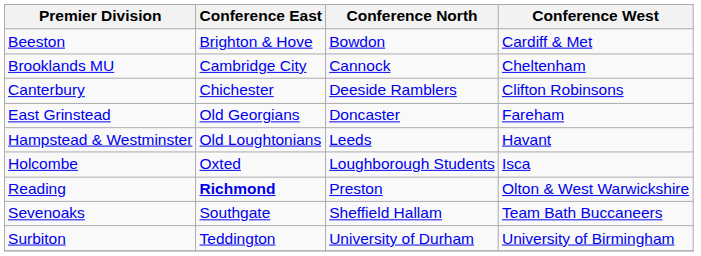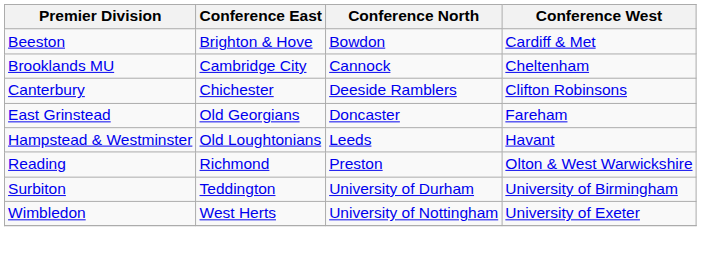 <table class="wikitable">
 <tr>
 <th>Premier Division</th>
 <th>Conference East</th>
 <th>Conference North</th>
 <th>Conference West</th>
 </tr>
 <tr>
 <td><a href='#'>Beeston</a></td>
 <td><a href='#'>Brighton & Hove</a></td>
 <td><a href='#'>Bowdon</a></td>
 <td><a href='#'>Cardiff & Met</a></td>
 </tr>
 <tr>
 <td><a href='#'>Brooklands MU</a></td>
 <td><a href='#'>Cambridge City</a></td>
 <td><a href='#'>Cannock</a></td>
 <td><a href='#'>Cheltenham</a></td>
 </tr>
 <tr>
 <td><a href='#'>Canterbury</a></td>
 <td><a href='#'>Chichester</a></td>
 <td><a href='#'>Deeside Ramblers</a></td>
 <td><a href='#'>Clifton Robinsons</a></td>
 </tr>
 <tr>
 <td><a href='#'>East Grinstead</a></td>
 <td><a href='#'>Old Georgians</a></td>
 <td><a href='#'>Doncaster</a></td>
 <td><a href='#'>Fareham</a></td>
 </tr>
 <tr>
 <td><a href='#'>Hampstead & Westminster</a></td>
 <td><a href='#'>Old Loughtonians</a></td>
 <td><a href='#'>Leeds</a></td>
 <td><a href='#'>Havant</a></td>
 </tr>
 <tr>
-<td><a href='#'>Holcombe</a></td>
-<td><a href='#'>Oxted</a></td>
-<td><a href='#'>Loughborough Students</a></td>
-<td><a href='#'>Isca</a></td>
-</tr>
-<tr>
 <td><a href='#'>Reading</a></td>
-<td><strong><a href='#'>Richmond</a></strong></td>
+<td><a href='#'>Richmond</a></td>
 <td><a href='#'>Preston</a></td>
 <td><a href='#'>Olton & West Warwickshire</a></td>
-</tr>
-<tr>
-<td><a href='#'>Sevenoaks</a></td>
-<td><a href='#'>Southgate</a></td>
-<td><a href='#'>Sheffield Hallam</a></td>
-<td><a href='#'>Team Bath Buccaneers</a></td>
 </tr>
 <tr>
 <td><a href='#'>Surbiton</a></td>
 <td><a href='#'>Teddington</a></td>
 <td><a href='#'>University of Durham</a></td>
 <td><a href='#'>University of Birmingham</a></td>
 </tr>
 <tr>
+<td><a href='#'>Wimbledon</a></td>
+<td><a href='#'>West Herts</a></td>
+<td><a href='#'>University of Nottingham</a></td>
+<td><a href='#'>University of Exeter</a></td>
+</tr>
+<tr>
 </tr>
 </table>
